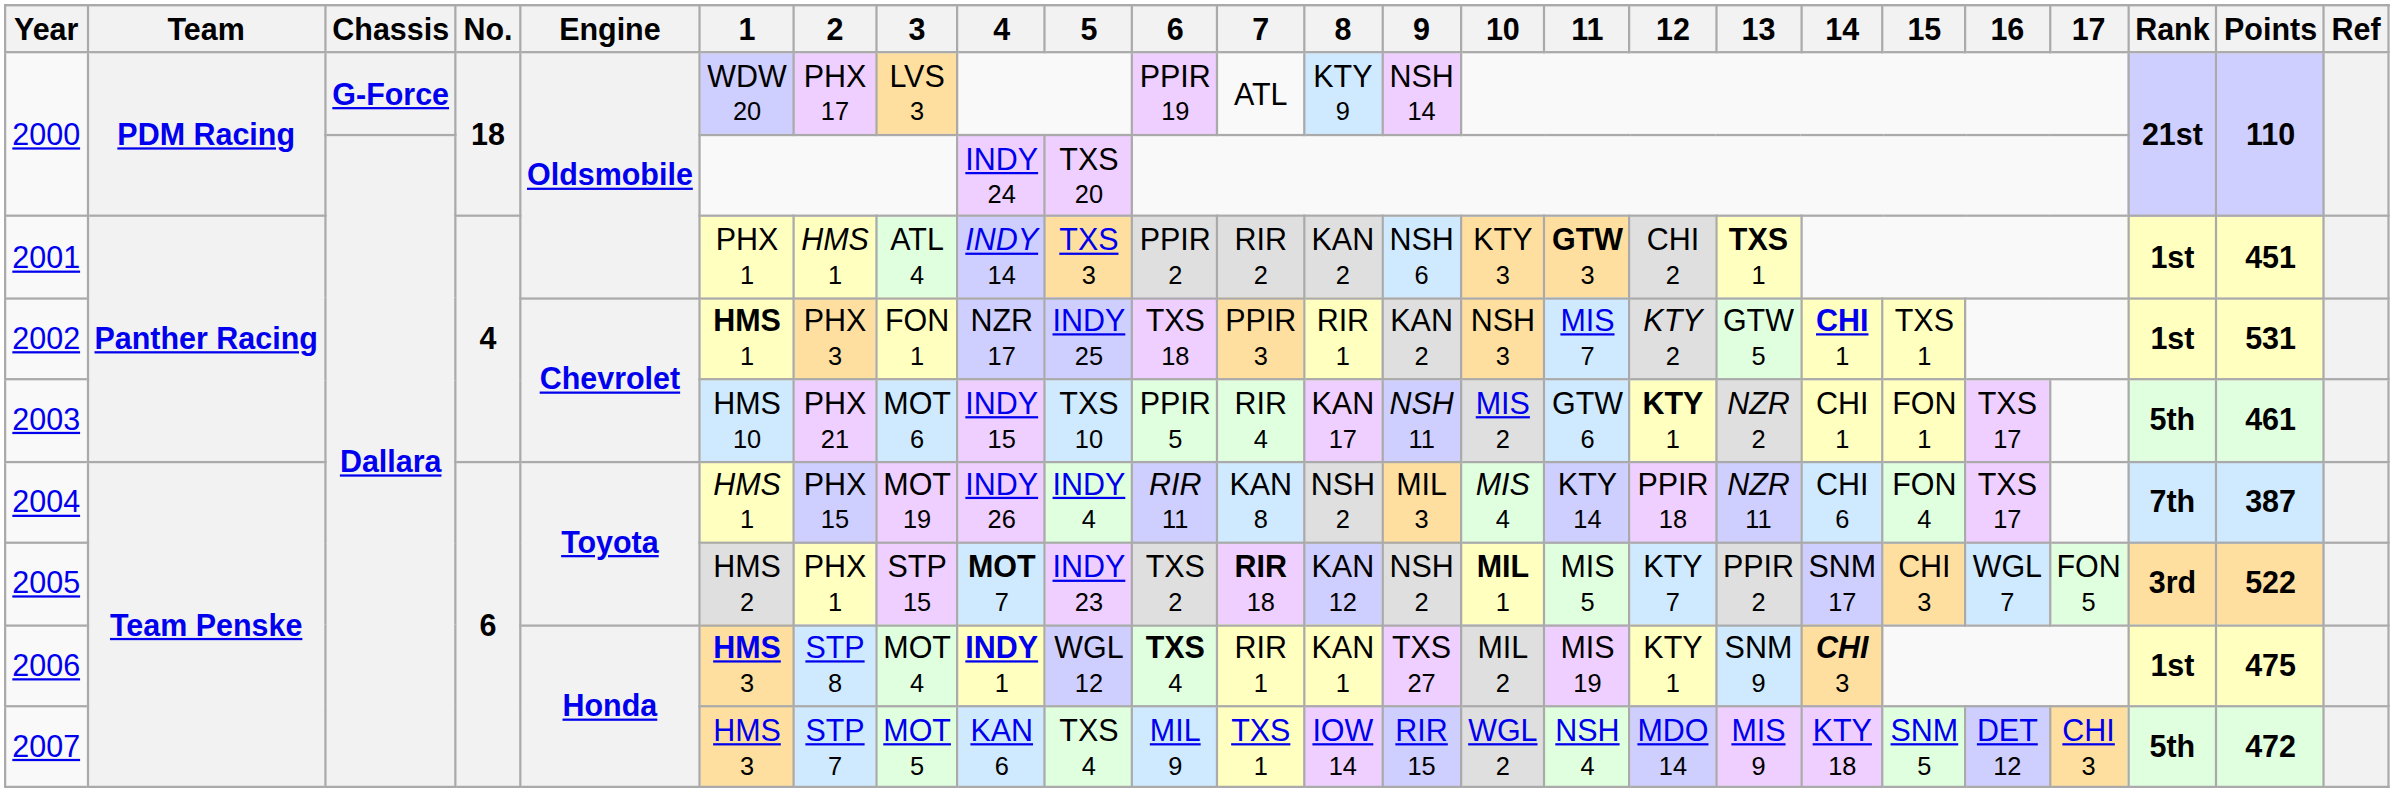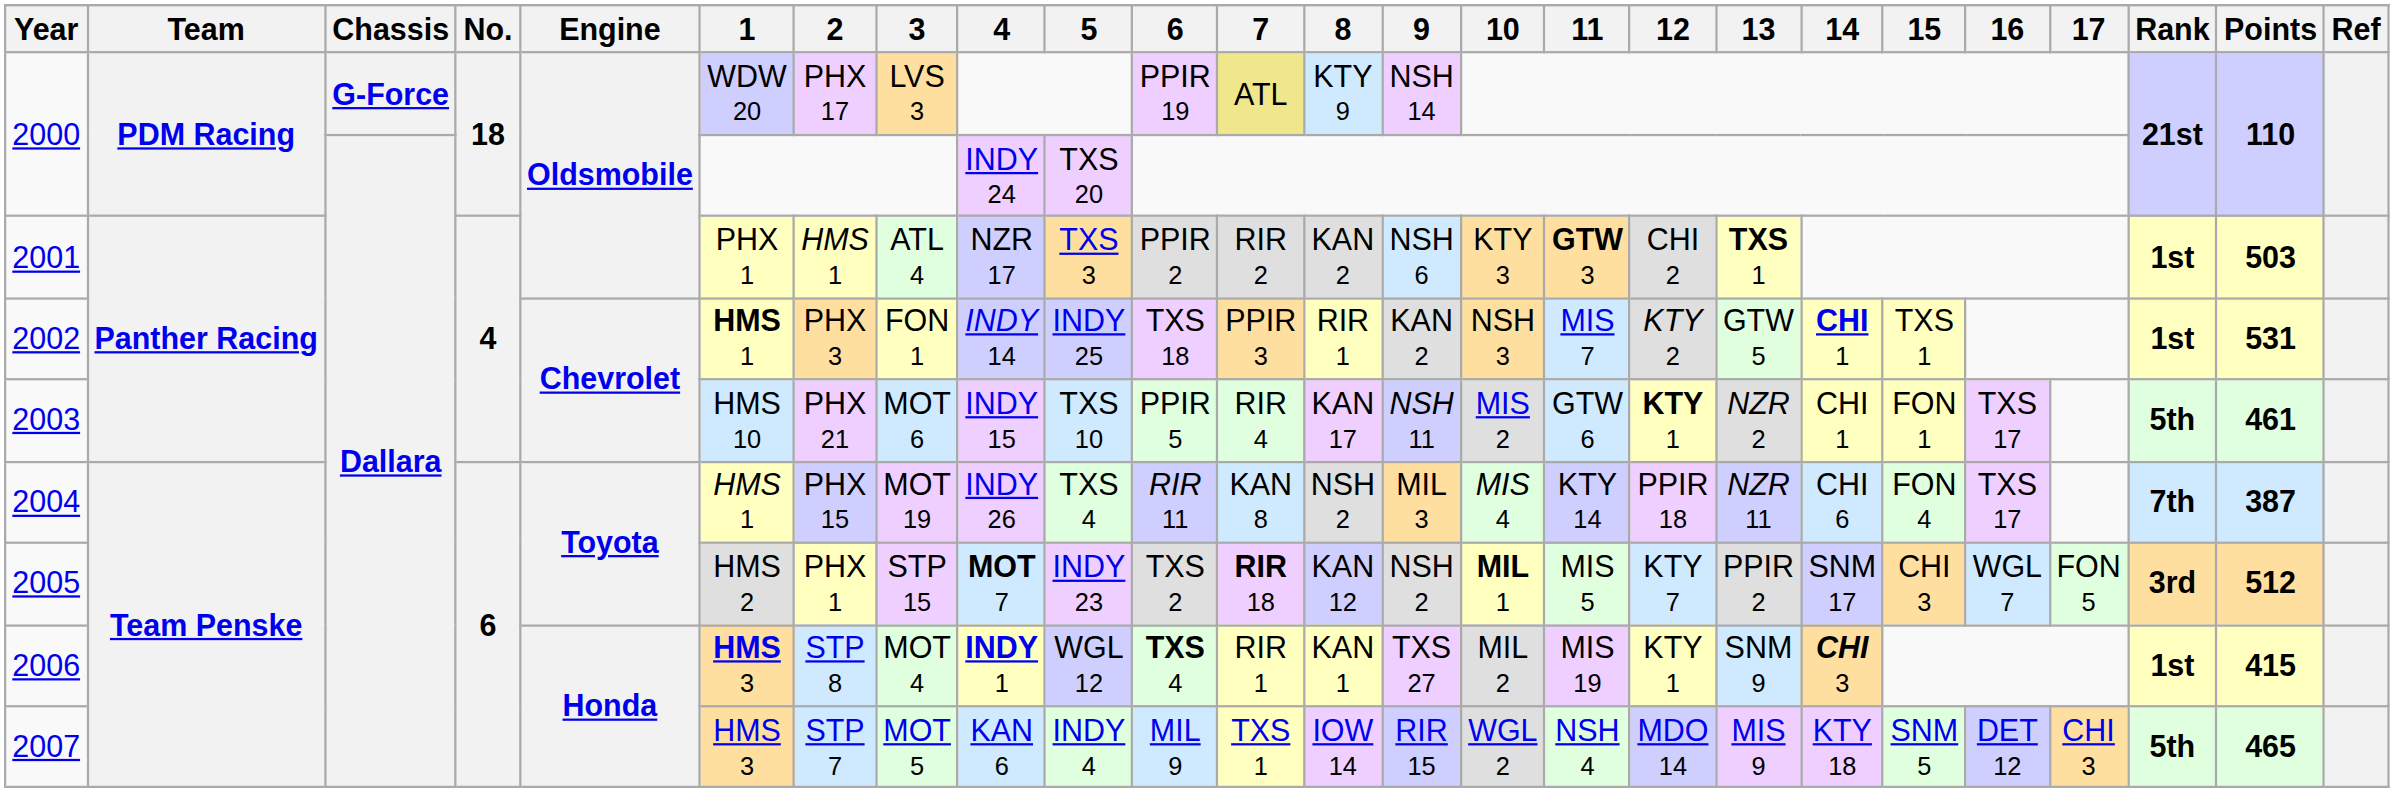 <table class="wikitable" style="text-align:center; font-size:85%">
 <tr>
 </tr>
 <tr>
 <th>Year</th>
 <th>Team</th>
 <th>Chassis</th>
 <th>No.</th>
 <th>Engine</th>
 <th>1</th>
 <th>2</th>
 <th>3</th>
 <th>4</th>
 <th>5</th>
 <th>6</th>
 <th>7</th>
 <th>8</th>
 <th>9</th>
 <th>10</th>
 <th>11</th>
 <th>12</th>
 <th>13</th>
 <th>14</th>
 <th>15</th>
 <th>16</th>
 <th>17</th>
 <th>Rank</th>
 <th>Points</th>
 <th>Ref</th>
 </tr>
 <tr>
 <td rowspan=2><a href='#'>2000</a></td>
 <th rowspan=2 nowrap><a href='#'>PDM Racing</a></th>
 <th nowrap><a href='#'>G-Force</a></th>
 <th rowspan=2>18</th>
 <th rowspan=3><a href='#'>Oldsmobile</a></th>
 <td style="background:#CFCFFF;">WDW<br><small>20</small></td>
 <td style="background:#EFCFFF;">PHX<br><small>17</small></td>
 <td style="background:#FFDF9F;">LVS<br><small>3</small></td>
 <td colspan=2></td>
 <td style="background:#EFCFFF;">PPIR<br><small>19</small></td>
-<td>ATL</td>
+<td style="background: khaki;">ATL</td>
 <td style="background:#CFEAFF;">KTY<br><small>9</small></td>
 <td style="background:#EFCFFF;">NSH<br><small>14</small></td>
 <td colspan=8></td>
 <th rowspan=2 style="background:#CFCFFF;">21st</th>
 <th rowspan=2 style="background:#CFCFFF;">110</th>
 <th rowspan=2></th>
 </tr>
 <tr>
 <th rowspan=8><a href='#'>Dallara</a></th>
 <td colspan=3></td>
 <td style="background:#EFCFFF;"><a href='#'>INDY</a><br><small>24</small></td>
 <td style="background:#EFCFFF;">TXS<br><small>20</small></td>
 <td colspan=13></td>
 </tr>
 <tr>
 <td><a href='#'>2001</a></td>
 <th rowspan=3 nowrap><a href='#'>Panther Racing</a></th>
 <th rowspan=3>4</th>
 <td style="background:#FFFFBF;">PHX<br><small>1</small></td>
 <td style="background:#FFFFBF;"><em>HMS</em><br><small>1</small></td>
 <td style="background:#DFFFDF;">ATL<br><small>4</small></td>
-<td style="background:#CFCFFF;"><em><a href='#'>INDY</a></em><br><small>14</small></td>
+<td style="background:#CFCFFF;">NZR<br><small>17</small></td>
 <td style="background:#FFDF9F;"><a href='#'>TXS</a><br><small>3</small></td>
 <td style="background:#DFDFDF;">PPIR<br><small>2</small></td>
 <td style="background:#DFDFDF;">RIR<br><small>2</small></td>
 <td style="background:#DFDFDF;">KAN<br><small>2</small></td>
 <td style="background:#CFEAFF;">NSH<br><small>6</small></td>
 <td style="background:#FFDF9F;">KTY<br><small>3</small></td>
 <td style="background:#FFDF9F;"><strong>GTW</strong><br><small>3</small></td>
 <td style="background:#DFDFDF;">CHI<br><small>2</small></td>
 <td style="background:#FFFFBF;"><strong>TXS</strong><br><small>1</small></td>
 <td colspan=4></td>
 <th style="background:#FFFFBF;">1st</th>
-<th style="background:#FFFFBF;">451</th>
+<th style="background:#FFFFBF;">503</th>
 <th></th>
 </tr>
 <tr>
 <td><a href='#'>2002</a></td>
 <th rowspan=2><a href='#'>Chevrolet</a></th>
 <td style="background:#FFFFBF;"><strong>HMS</strong><br><small>1</small></td>
 <td style="background:#FFDF9F;">PHX<br><small>3</small></td>
 <td style="background:#FFFFBF;">FON<br><small>1</small></td>
-<td style="background:#CFCFFF;">NZR<br><small>17</small></td>
+<td style="background:#CFCFFF;"><em><a href='#'>INDY</a></em><br><small>14</small></td>
 <td style="background:#CFCFFF;"><a href='#'>INDY</a><br><small>25</small></td>
 <td style="background:#EFCFFF;">TXS<br><small>18</small></td>
 <td style="background:#FFDF9F;">PPIR<br><small>3</small></td>
 <td style="background:#FFFFBF;">RIR<br><small>1</small></td>
 <td style="background:#DFDFDF;">KAN<br><small>2</small></td>
 <td style="background:#FFDF9F;">NSH<br><small>3</small></td>
 <td style="background:#CFEAFF;"><a href='#'>MIS</a><br><small>7</small></td>
 <td style="background:#DFDFDF;"><em>KTY</em><br><small>2</small></td>
 <td style="background:#DFFFDF;">GTW<br><small>5</small></td>
 <td style="background:#FFFFBF;"><strong><a href='#'>CHI</a></strong><br><small>1</small></td>
 <td style="background:#FFFFBF;">TXS<br><small>1</small></td>
 <td colspan=2></td>
 <th style="background:#FFFFBF;">1st</th>
 <th style="background:#FFFFBF;">531</th>
 <th></th>
 </tr>
 <tr>
 <td><a href='#'>2003</a></td>
 <td style="background:#CFEAFF;">HMS<br><small>10</small></td>
 <td style="background:#EFCFFF;">PHX<br><small>21</small></td>
 <td style="background:#CFEAFF;">MOT<br><small>6</small></td>
 <td style="background:#EFCFFF;"><a href='#'>INDY</a><br><small>15</small></td>
 <td style="background:#CFEAFF;">TXS<br><small>10</small></td>
 <td style="background:#DFFFDF;">PPIR<br><small>5</small></td>
 <td style="background:#DFFFDF;">RIR<br><small>4</small></td>
 <td style="background:#EFCFFF;">KAN<br><small>17</small></td>
 <td style="background:#CFCFFF;"><em>NSH</em><br><small>11</small></td>
 <td style="background:#DFDFDF;"><a href='#'>MIS</a><br><small>2</small></td>
 <td style="background:#CFEAFF;">GTW<br><small>6</small></td>
 <td style="background:#FFFFBF;"><strong>KTY</strong><br><small>1</small></td>
 <td style="background:#DFDFDF;"><em>NZR</em><br><small>2</small></td>
 <td style="background:#FFFFBF;">CHI<br><small>1</small></td>
 <td style="background:#FFFFBF;">FON<br><small>1</small></td>
 <td style="background:#EFCFFF;">TXS<br><small>17</small></td>
 <td></td>
 <th style="background:#DFFFDF;">5th</th>
 <th style="background:#DFFFDF;">461</th>
 <th></th>
 </tr>
 <tr>
 <td><a href='#'>2004</a></td>
 <th rowspan=4 nowrap><a href='#'>Team Penske</a></th>
 <th rowspan=4>6</th>
 <th rowspan=2><a href='#'>Toyota</a></th>
 <td style="background:#FFFFBF;"><em>HMS</em><br><small>1</small></td>
 <td style="background:#CFCFFF;">PHX<br><small>15</small></td>
 <td style="background:#EFCFFF;">MOT<br><small>19</small></td>
 <td style="background:#EFCFFF;"><a href='#'>INDY</a><br><small>26</small></td>
-<td style="background:#DFFFDF;"><a href='#'>INDY</a><br><small>4</small></td>
+<td style="background:#DFFFDF;">TXS<br><small>4</small></td>
 <td style="background:#CFCFFF;"><em>RIR</em><br><small>11</small></td>
 <td style="background:#CFEAFF;">KAN<br><small>8</small></td>
 <td style="background:#DFDFDF;">NSH<br><small>2</small></td>
 <td style="background:#FFDF9F;">MIL<br><small>3</small></td>
 <td style="background:#DFFFDF;"><em>MIS</em><br><small>4</small></td>
 <td style="background:#CFCFFF;">KTY<br><small>14</small></td>
 <td style="background:#EFCFFF;">PPIR<br><small>18</small></td>
 <td style="background:#CFCFFF;"><em>NZR</em><br><small>11</small></td>
 <td style="background:#CFEAFF;">CHI<br><small>6</small></td>
 <td style="background:#DFFFDF;">FON<br><small>4</small></td>
 <td style="background:#EFCFFF;">TXS<br><small>17</small></td>
 <td></td>
 <th style="background:#CFEAFF;">7th</th>
 <th style="background:#CFEAFF;">387</th>
 <th></th>
 </tr>
 <tr>
 <td><a href='#'>2005</a></td>
 <td style="background:#DFDFDF;">HMS<br><small>2</small></td>
 <td style="background:#FFFFBF;">PHX<br><small>1</small></td>
 <td style="background:#EFCFFF;">STP<br><small>15</small></td>
 <td style="background:#CFEAFF;"><strong>MOT</strong><br><small>7</small></td>
 <td style="background:#EFCFFF;"><a href='#'>INDY</a><br><small>23</small></td>
 <td style="background:#DFDFDF;">TXS<br><small>2</small></td>
 <td style="background:#EFCFFF;"><strong>RIR</strong><br><small>18</small></td>
 <td style="background:#CFCFFF;">KAN<br><small>12</small></td>
 <td style="background:#DFDFDF;">NSH<br><small>2</small></td>
 <td style="background:#FFFFBF;"><strong>MIL</strong><br><small>1</small></td>
 <td style="background:#DFFFDF;">MIS<br><small>5</small></td>
 <td style="background:#CFEAFF;">KTY<br><small>7</small></td>
 <td style="background:#DFDFDF;">PPIR<br><small>2</small></td>
 <td style="background:#CFCFFF;">SNM<br><small>17</small></td>
 <td style="background:#FFDF9F;">CHI<br><small>3</small></td>
 <td style="background:#CFEAFF;">WGL<br><small>7</small></td>
 <td style="background:#DFFFDF;">FON<br><small>5</small></td>
 <th style="background:#FFDF9F;">3rd</th>
-<th style="background:#FFDF9F;">522</th>
+<th style="background:#FFDF9F;">512</th>
 <th></th>
 </tr>
 <tr>
 <td><a href='#'>2006</a></td>
 <th rowspan=2><a href='#'>Honda</a></th>
 <td style="background:#FFDF9F;"><strong><a href='#'>HMS</a></strong><br><small>3</small></td>
 <td style="background:#CFEAFF;"><a href='#'>STP</a><br><small>8</small></td>
 <td style="background:#DFFFDF;">MOT<br><small>4</small></td>
 <td style="background:#FFFFBF;"><strong><a href='#'>INDY</a></strong><br><small>1</small></td>
 <td style="background:#CFCFFF;">WGL<br><small>12</small></td>
 <td style="background:#DFFFDF;"><strong>TXS</strong><br><small>4</small></td>
 <td style="background:#FFFFBF;">RIR<br><small>1</small></td>
 <td style="background:#FFFFBF;">KAN<br><small>1</small></td>
 <td style="background:#EFCFFF;">TXS<br><small>27</small></td>
 <td style="background:#DFDFDF;">MIL<br><small>2</small></td>
 <td style="background:#EFCFFF;">MIS<br><small>19</small></td>
 <td style="background:#FFFFBF;">KTY<br><small>1</small></td>
 <td style="background:#CFEAFF;">SNM<br><small>9</small></td>
 <td style="background:#FFDF9F;"><strong><em>CHI</em></strong><br><small>3</small></td>
 <td colspan=3></td>
 <th style="background:#FFFFBF;">1st</th>
-<th style="background:#FFFFBF;">475</th>
+<th style="background:#FFFFBF;">415</th>
 <th></th>
 </tr>
 <tr>
 <td><a href='#'>2007</a></td>
 <td style="background:#FFDF9F;"><a href='#'>HMS</a><br><small>3</small></td>
 <td style="background:#CFEAFF;"><a href='#'>STP</a><br><small>7</small></td>
 <td style="background:#DFFFDF;"><a href='#'>MOT</a><br><small>5</small></td>
 <td style="background:#CFEAFF;"><a href='#'>KAN</a><br><small>6</small></td>
-<td style="background:#DFFFDF;">TXS<br><small>4</small></td>
+<td style="background:#DFFFDF;"><a href='#'>INDY</a><br><small>4</small></td>
 <td style="background:#CFEAFF;"><a href='#'>MIL</a><br><small>9</small></td>
 <td style="background:#FFFFBF;"><a href='#'>TXS</a><br><small>1</small></td>
 <td style="background:#EFCFFF;"><a href='#'>IOW</a><br><small>14</small></td>
 <td style="background:#CFCFFF;"><a href='#'>RIR</a><br><small>15</small></td>
 <td style="background:#DFDFDF;"><a href='#'>WGL</a><br><small>2</small></td>
 <td style="background:#DFFFDF;"><a href='#'>NSH</a><br><small>4</small></td>
 <td style="background:#CFCFFF;"><a href='#'>MDO</a><br><small>14</small></td>
 <td style="background:#EFCFFF;"><a href='#'>MIS</a><br><small>9</small></td>
 <td style="background:#EFCFFF;"><a href='#'>KTY</a><br><small>18</small></td>
 <td style="background:#DFFFDF;"><a href='#'>SNM</a><br><small>5</small></td>
 <td style="background:#CFCFFF;"><a href='#'>DET</a><br><small>12</small></td>
 <td style="background:#FFDF9F;"><a href='#'>CHI</a><br><small>3</small></td>
 <th style="background:#DFFFDF;">5th</th>
-<th style="background:#DFFFDF;">472</th>
+<th style="background:#DFFFDF;">465</th>
 <th></th>
 </tr>
 </table>
